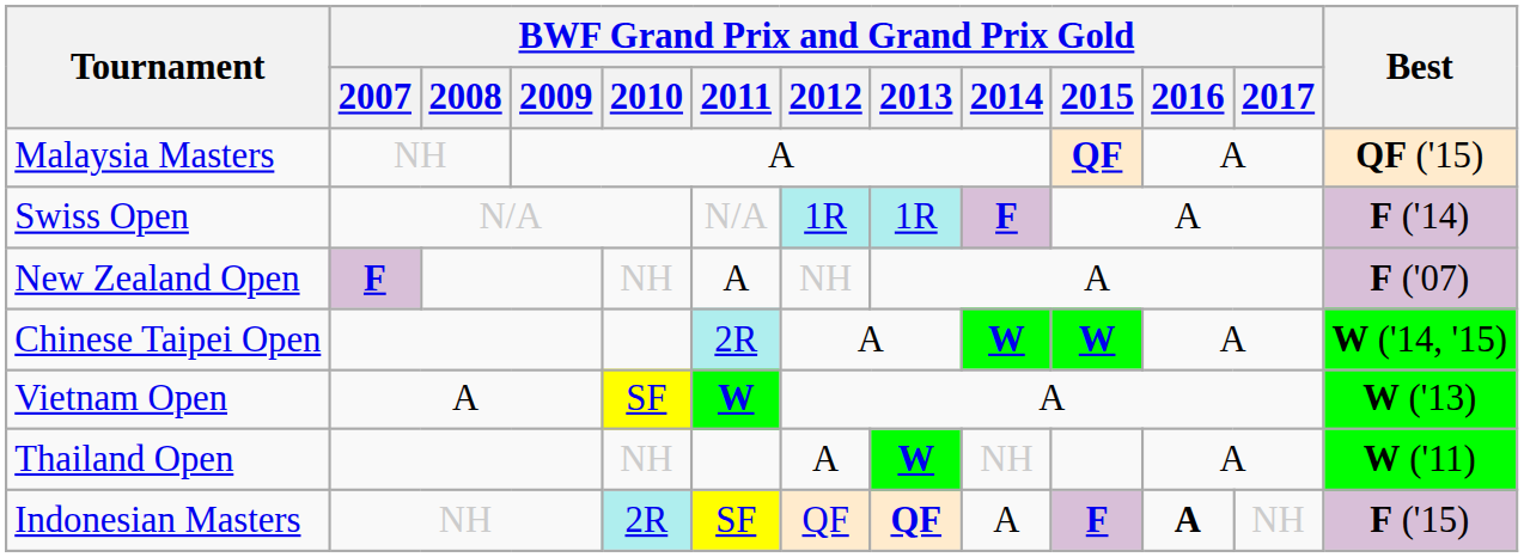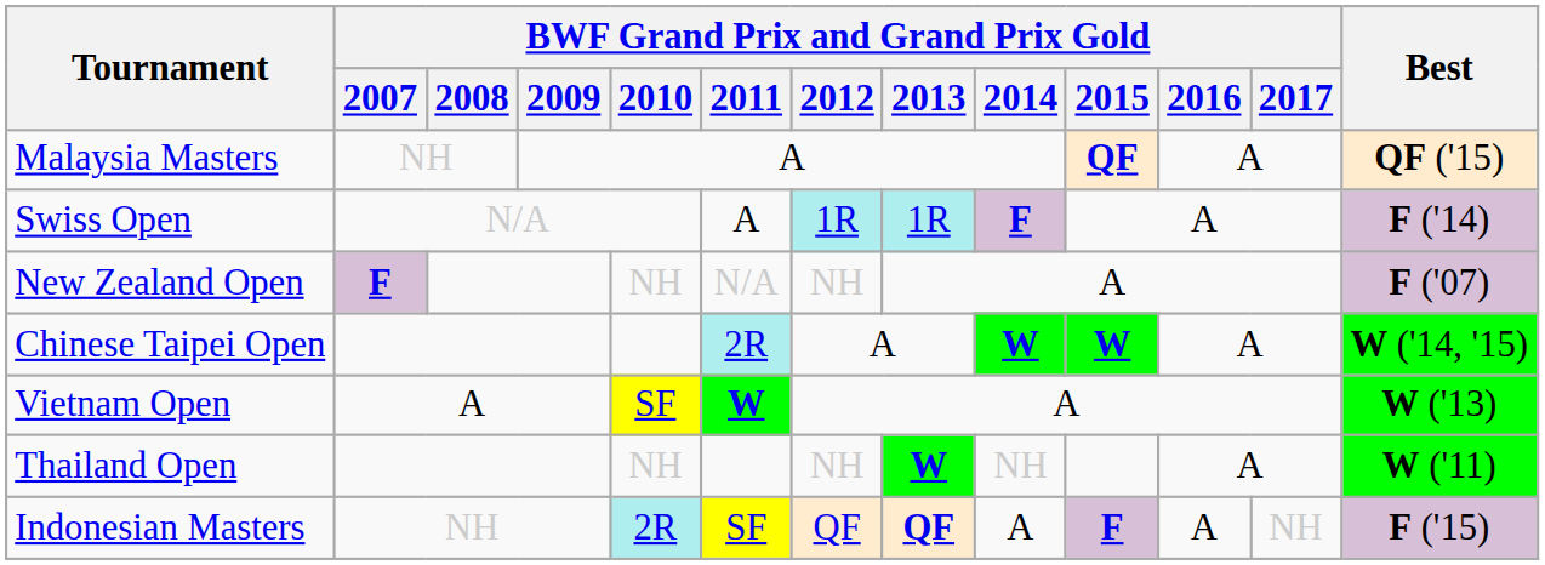 <table class="wikitable" style="font-size: 90%; text-align:center">
 <tr>
 <th rowspan="2">Tournament</th>
 <th colspan="11"><strong><a href='#'>BWF Grand Prix and Grand Prix Gold</a></strong></th>
 <th rowspan="2">Best</th>
 </tr>
 <tr>
 <th><a href='#'>2007</a></th>
 <th><a href='#'>2008</a></th>
 <th><a href='#'>2009</a></th>
 <th><a href='#'>2010</a></th>
 <th><a href='#'>2011</a></th>
 <th><a href='#'>2012</a></th>
 <th><a href='#'>2013</a></th>
 <th><a href='#'>2014</a></th>
 <th><a href='#'>2015</a></th>
 <th><a href='#'>2016</a></th>
 <th><a href='#'>2017</a></th>
 </tr>
 <tr>
 <td align=left><a href='#'>Malaysia Masters</a></td>
 <td colspan="2" style=color:#ccc>NH</td>
 <td colspan="6">A</td>
 <td bgcolor=FFEBCD><a href='#'><strong>QF</strong></a></td>
 <td colspan="2">A</td>
 <td bgcolor=FFEBCD><strong>QF</strong> ('15)</td>
 </tr>
 <tr>
 <td align=left><a href='#'>Swiss Open</a></td>
 <td colspan="4" style=color:#ccc>N/A</td>
-<td style=color:#ccc>N/A</td>
+<td>A</td>
 <td bgcolor=AFEEEE><a href='#'>1R</a></td>
 <td bgcolor=AFEEEE><a href='#'>1R</a></td>
 <td bgcolor=D8BFD8><a href='#'><strong>F</strong></a></td>
 <td colspan="3">A</td>
 <td bgcolor=D8BFD8><strong>F</strong> ('14)</td>
 </tr>
 <tr>
 <td align=left><a href='#'>New Zealand Open</a></td>
 <td bgcolor=D8BFD8><a href='#'><strong>F</strong></a></td>
 <td colspan="2"></td>
 <td style=color:#ccc>NH</td>
-<td>A</td>
+<td style=color:#ccc>N/A</td>
 <td style=color:#ccc>NH</td>
 <td colspan="5">A</td>
 <td bgcolor=D8BFD8><strong>F</strong> ('07)</td>
 </tr>
 <tr>
 <td align=left><a href='#'>Chinese Taipei Open</a></td>
 <td colspan="3"></td>
 <td><a href='#'></a></td>
 <td bgcolor=AFEEEE><a href='#'>2R</a></td>
 <td colspan="2">A</td>
 <td bgcolor=00FF00><a href='#'><strong>W</strong></a></td>
 <td bgcolor=00FF00><a href='#'><strong>W</strong></a></td>
 <td colspan="2">A</td>
 <td bgcolor=00FF00><strong>W</strong> ('14, '15)</td>
 </tr>
 <tr>
 <td align=left><a href='#'>Vietnam Open</a></td>
 <td colspan="3">A</td>
 <td bgcolor=FFFF00><a href='#'>SF</a></td>
 <td bgcolor=00FF00><a href='#'><strong>W</strong></a></td>
 <td colspan="6">A</td>
 <td bgcolor=00FF00><strong>W</strong> ('13)</td>
 </tr>
 <tr>
 <td align=left><a href='#'>Thailand Open</a></td>
 <td colspan="3"></td>
 <td style=color:#ccc>NH</td>
 <td></td>
-<td>A</td>
+<td style=color:#ccc>NH</td>
 <td bgcolor=00FF00><a href='#'><strong>W</strong></a></td>
 <td style=color:#ccc>NH</td>
 <td><a href='#'></a></td>
 <td colspan="2">A</td>
 <td bgcolor=00FF00><strong>W</strong> ('11)</td>
 </tr>
 <tr>
 <td align=left><a href='#'>Indonesian Masters</a></td>
 <td colspan="3" style=color:#ccc>NH</td>
 <td bgcolor=AFEEEE><a href='#'>2R</a></td>
 <td bgcolor=FFFF00><a href='#'>SF</a></td>
 <td bgcolor=FFEBCD><a href='#'>QF</a></td>
 <td bgcolor=FFEBCD><strong><a href='#'>QF</a></strong></td>
 <td>A</td>
 <td bgcolor=D8BFD8><a href='#'><strong>F</strong></a></td>
-<td><strong>A</strong></td>
+<td>A</td>
 <td style=color:#ccc>NH</td>
 <td bgcolor=D8BFD8><strong>F</strong> ('15)</td>
 </tr>
 </table>
